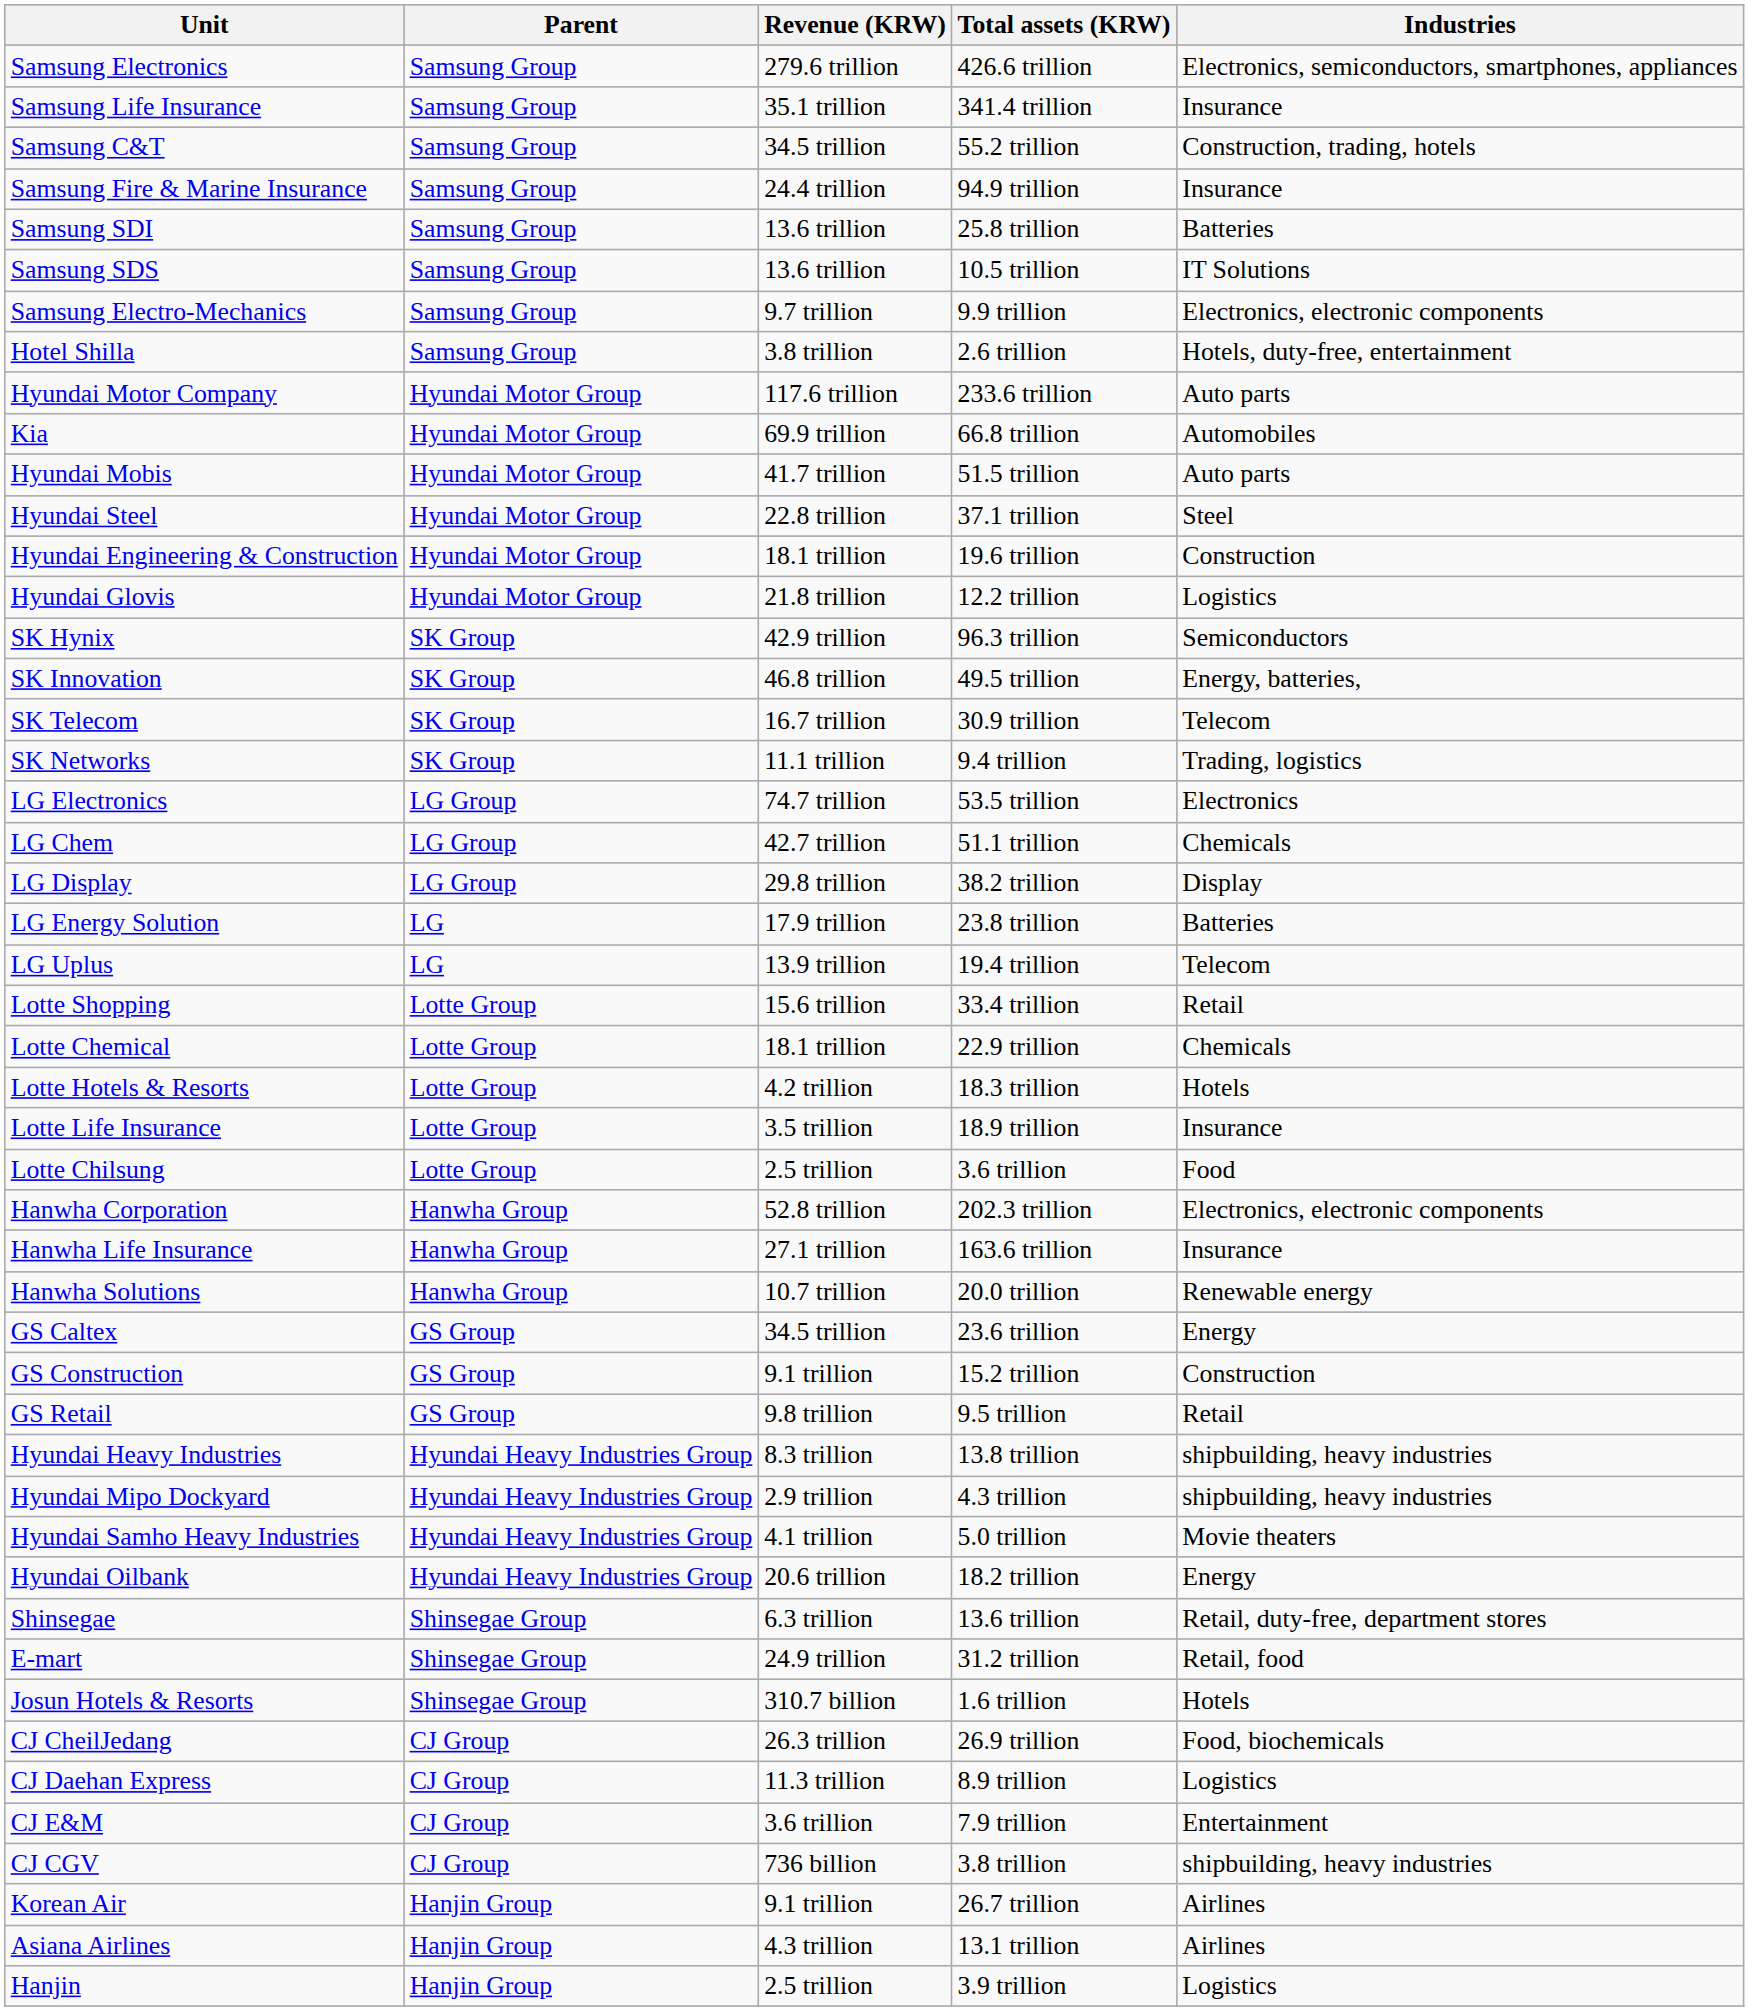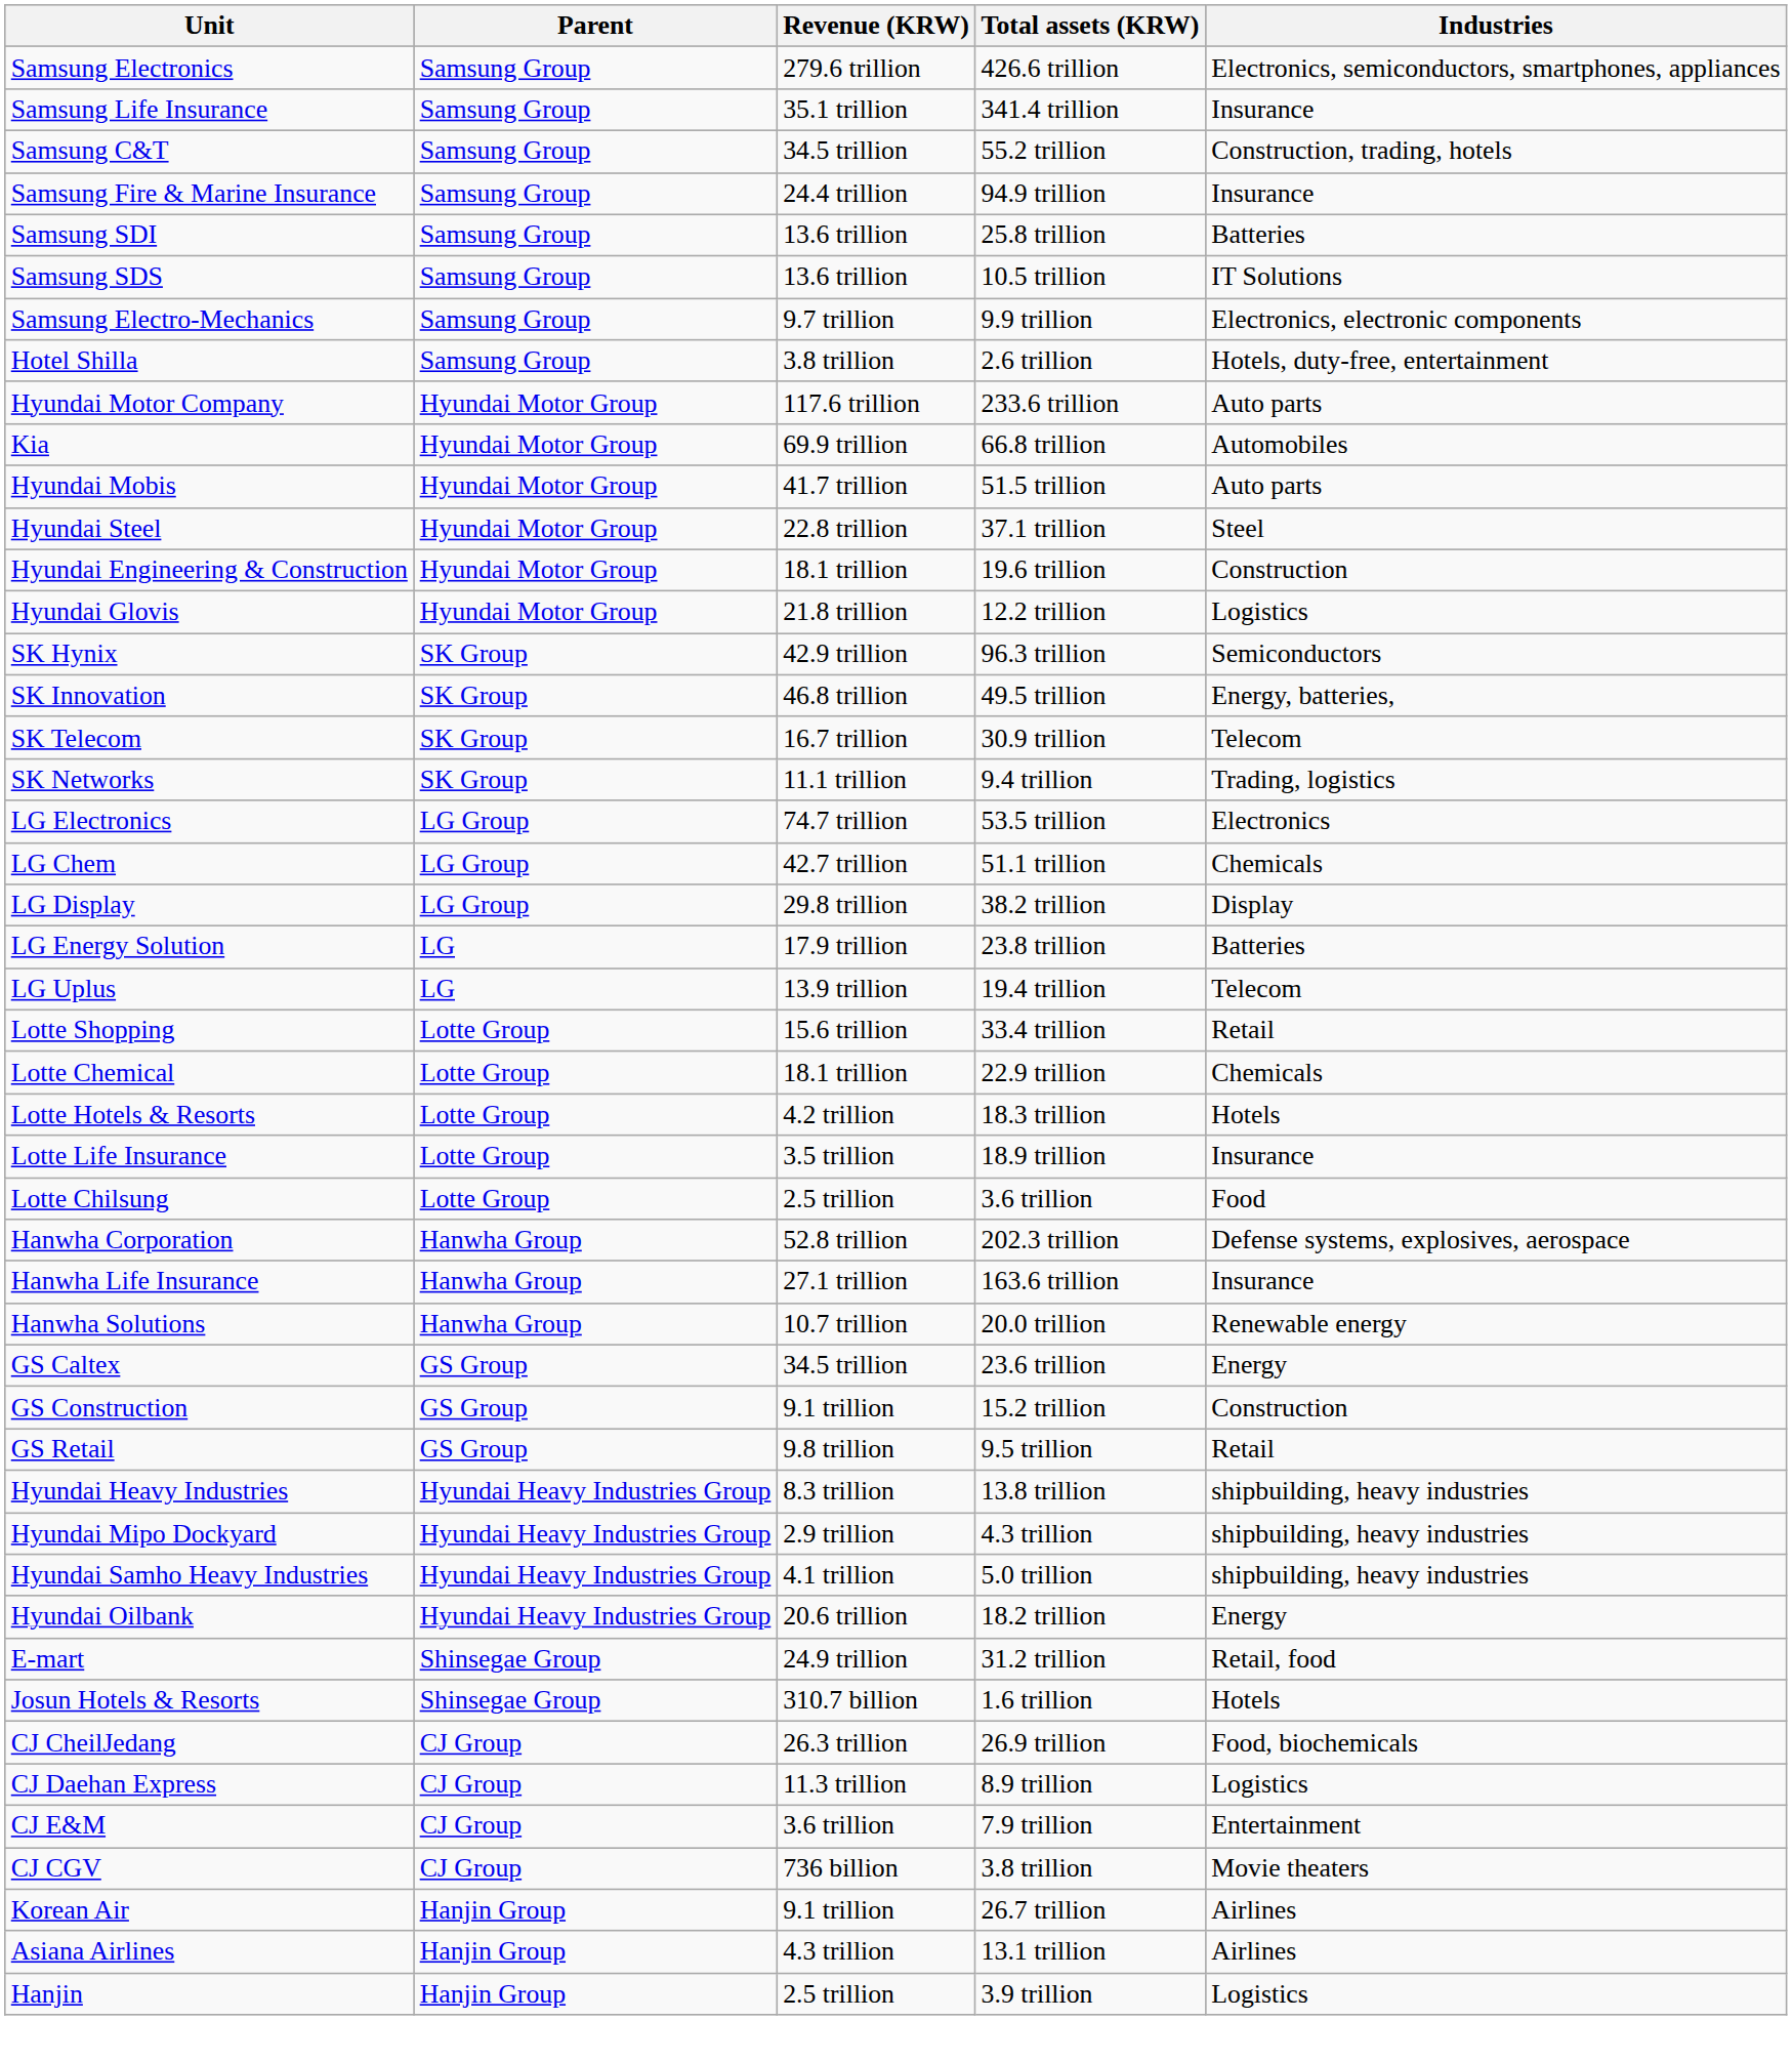 <table class = "wikitable sortable">
 <tr>
 <th>Unit</th>
 <th>Parent</th>
 <th>Revenue (KRW)</th>
 <th>Total assets (KRW)</th>
 <th>Industries</th>
 </tr>
 <tr>
 <td><a href='#'>Samsung Electronics</a></td>
 <td><a href='#'>Samsung Group</a></td>
 <td>279.6 trillion</td>
 <td>426.6 trillion</td>
 <td>Electronics, semiconductors, smartphones, appliances</td>
 </tr>
 <tr>
 <td><a href='#'>Samsung Life Insurance</a></td>
 <td><a href='#'>Samsung Group</a></td>
 <td>35.1 trillion</td>
 <td>341.4 trillion</td>
 <td>Insurance</td>
 </tr>
 <tr>
 <td><a href='#'>Samsung C&T</a></td>
 <td><a href='#'>Samsung Group</a></td>
 <td>34.5 trillion</td>
 <td>55.2 trillion</td>
 <td>Construction, trading, hotels</td>
 </tr>
 <tr>
 <td><a href='#'>Samsung Fire & Marine Insurance</a></td>
 <td><a href='#'>Samsung Group</a></td>
 <td>24.4 trillion</td>
 <td>94.9 trillion</td>
 <td>Insurance</td>
 </tr>
 <tr>
 <td><a href='#'>Samsung SDI</a></td>
 <td><a href='#'>Samsung Group</a></td>
 <td>13.6 trillion</td>
 <td>25.8 trillion</td>
 <td>Batteries</td>
 </tr>
 <tr>
 <td><a href='#'>Samsung SDS</a></td>
 <td><a href='#'>Samsung Group</a></td>
 <td>13.6 trillion</td>
 <td>10.5 trillion</td>
 <td>IT Solutions</td>
 </tr>
 <tr>
 <td><a href='#'>Samsung Electro-Mechanics</a></td>
 <td><a href='#'>Samsung Group</a></td>
 <td>9.7 trillion</td>
 <td>9.9 trillion</td>
 <td>Electronics, electronic components</td>
 </tr>
 <tr>
 <td><a href='#'>Hotel Shilla</a></td>
 <td><a href='#'>Samsung Group</a></td>
 <td>3.8 trillion</td>
 <td>2.6 trillion</td>
 <td>Hotels, duty-free, entertainment</td>
 </tr>
 <tr>
 <td><a href='#'>Hyundai Motor Company</a></td>
 <td><a href='#'>Hyundai Motor Group</a></td>
 <td>117.6 trillion</td>
 <td>233.6 trillion</td>
 <td>Auto parts</td>
 </tr>
 <tr>
 <td><a href='#'>Kia</a></td>
 <td><a href='#'>Hyundai Motor Group</a></td>
 <td>69.9 trillion</td>
 <td>66.8 trillion</td>
 <td>Automobiles</td>
 </tr>
 <tr>
 <td><a href='#'>Hyundai Mobis</a></td>
 <td><a href='#'>Hyundai Motor Group</a></td>
 <td>41.7 trillion</td>
 <td>51.5 trillion</td>
 <td>Auto parts</td>
 </tr>
 <tr>
 <td><a href='#'>Hyundai Steel</a></td>
 <td><a href='#'>Hyundai Motor Group</a></td>
 <td>22.8 trillion</td>
 <td>37.1 trillion</td>
 <td>Steel</td>
 </tr>
 <tr>
 <td><a href='#'>Hyundai Engineering & Construction</a></td>
 <td><a href='#'>Hyundai Motor Group</a></td>
 <td>18.1 trillion</td>
 <td>19.6 trillion</td>
 <td>Construction</td>
 </tr>
 <tr>
 <td><a href='#'>Hyundai Glovis</a></td>
 <td><a href='#'>Hyundai Motor Group</a></td>
 <td>21.8 trillion</td>
 <td>12.2 trillion</td>
 <td>Logistics</td>
 </tr>
 <tr>
 <td><a href='#'>SK Hynix</a></td>
 <td><a href='#'>SK Group</a></td>
 <td>42.9 trillion</td>
 <td>96.3 trillion</td>
 <td>Semiconductors</td>
 </tr>
 <tr>
 <td><a href='#'>SK Innovation</a></td>
 <td><a href='#'>SK Group</a></td>
 <td>46.8 trillion</td>
 <td>49.5 trillion</td>
 <td>Energy, batteries,</td>
 </tr>
 <tr>
 <td><a href='#'>SK Telecom</a></td>
 <td><a href='#'>SK Group</a></td>
 <td>16.7 trillion</td>
 <td>30.9 trillion</td>
 <td>Telecom</td>
 </tr>
 <tr>
 <td><a href='#'>SK Networks</a></td>
 <td><a href='#'>SK Group</a></td>
 <td>11.1 trillion</td>
 <td>9.4 trillion</td>
 <td>Trading, logistics</td>
 </tr>
 <tr>
 <td><a href='#'>LG Electronics</a></td>
 <td><a href='#'>LG Group</a></td>
 <td>74.7 trillion</td>
 <td>53.5 trillion</td>
 <td>Electronics</td>
 </tr>
 <tr>
 <td><a href='#'>LG Chem</a></td>
 <td><a href='#'>LG Group</a></td>
 <td>42.7 trillion</td>
 <td>51.1 trillion</td>
 <td>Chemicals</td>
 </tr>
 <tr>
 <td><a href='#'>LG Display</a></td>
 <td><a href='#'>LG Group</a></td>
 <td>29.8 trillion</td>
 <td>38.2 trillion</td>
 <td>Display</td>
 </tr>
 <tr>
 <td><a href='#'>LG Energy Solution</a></td>
 <td><a href='#'>LG</a></td>
 <td>17.9 trillion</td>
 <td>23.8 trillion</td>
 <td>Batteries</td>
 </tr>
 <tr>
 <td><a href='#'>LG Uplus</a></td>
 <td><a href='#'>LG</a></td>
 <td>13.9 trillion</td>
 <td>19.4 trillion</td>
 <td>Telecom</td>
 </tr>
 <tr>
 <td><a href='#'>Lotte Shopping</a></td>
 <td><a href='#'>Lotte Group</a></td>
 <td>15.6 trillion</td>
 <td>33.4 trillion</td>
 <td>Retail</td>
 </tr>
 <tr>
 <td><a href='#'>Lotte Chemical</a></td>
 <td><a href='#'>Lotte Group</a></td>
 <td>18.1 trillion</td>
 <td>22.9 trillion</td>
 <td>Chemicals</td>
 </tr>
 <tr>
 <td><a href='#'>Lotte Hotels & Resorts</a></td>
 <td><a href='#'>Lotte Group</a></td>
 <td>4.2 trillion</td>
 <td>18.3 trillion</td>
 <td>Hotels</td>
 </tr>
 <tr>
 <td><a href='#'>Lotte Life Insurance</a></td>
 <td><a href='#'>Lotte Group</a></td>
 <td>3.5 trillion</td>
 <td>18.9 trillion</td>
 <td>Insurance</td>
 </tr>
 <tr>
 <td><a href='#'>Lotte Chilsung</a></td>
 <td><a href='#'>Lotte Group</a></td>
 <td>2.5 trillion</td>
 <td>3.6 trillion</td>
 <td>Food</td>
 </tr>
 <tr>
 <td><a href='#'>Hanwha Corporation</a></td>
 <td><a href='#'>Hanwha Group</a></td>
 <td>52.8 trillion</td>
 <td>202.3 trillion</td>
-<td>Electronics, electronic components</td>
+<td>Defense systems, explosives, aerospace</td>
 </tr>
 <tr>
 <td><a href='#'>Hanwha Life Insurance</a></td>
 <td><a href='#'>Hanwha Group</a></td>
 <td>27.1 trillion</td>
 <td>163.6 trillion</td>
 <td>Insurance</td>
 </tr>
 <tr>
 <td><a href='#'>Hanwha Solutions</a></td>
 <td><a href='#'>Hanwha Group</a></td>
 <td>10.7 trillion</td>
 <td>20.0 trillion</td>
 <td>Renewable energy</td>
 </tr>
 <tr>
 <td><a href='#'>GS Caltex</a></td>
 <td><a href='#'>GS Group</a></td>
 <td>34.5 trillion</td>
 <td>23.6 trillion</td>
 <td>Energy</td>
 </tr>
 <tr>
 <td><a href='#'>GS Construction</a></td>
 <td><a href='#'>GS Group</a></td>
 <td>9.1 trillion</td>
 <td>15.2 trillion</td>
 <td>Construction</td>
 </tr>
 <tr>
 <td><a href='#'>GS Retail</a></td>
 <td><a href='#'>GS Group</a></td>
 <td>9.8 trillion</td>
 <td>9.5 trillion</td>
 <td>Retail</td>
 </tr>
 <tr>
 <td><a href='#'>Hyundai Heavy Industries</a></td>
 <td><a href='#'>Hyundai Heavy Industries Group</a></td>
 <td>8.3 trillion</td>
 <td>13.8 trillion</td>
 <td>shipbuilding, heavy industries</td>
 </tr>
 <tr>
 <td><a href='#'>Hyundai Mipo Dockyard</a></td>
 <td><a href='#'>Hyundai Heavy Industries Group</a></td>
 <td>2.9 trillion</td>
 <td>4.3 trillion</td>
 <td>shipbuilding, heavy industries</td>
 </tr>
 <tr>
 <td><a href='#'>Hyundai Samho Heavy Industries</a></td>
 <td><a href='#'>Hyundai Heavy Industries Group</a></td>
 <td>4.1 trillion</td>
 <td>5.0 trillion</td>
-<td>Movie theaters</td>
+<td>shipbuilding, heavy industries</td>
 </tr>
 <tr>
 <td><a href='#'>Hyundai Oilbank</a></td>
 <td><a href='#'>Hyundai Heavy Industries Group</a></td>
 <td>20.6 trillion</td>
 <td>18.2 trillion</td>
 <td>Energy</td>
-</tr>
-<tr>
-<td><a href='#'>Shinsegae</a></td>
-<td><a href='#'>Shinsegae Group</a></td>
-<td>6.3 trillion</td>
-<td>13.6 trillion</td>
-<td>Retail, duty-free, department stores</td>
 </tr>
 <tr>
 <td><a href='#'>E-mart</a></td>
 <td><a href='#'>Shinsegae Group</a></td>
 <td>24.9 trillion</td>
 <td>31.2 trillion</td>
 <td>Retail, food</td>
 </tr>
 <tr>
 <td><a href='#'>Josun Hotels & Resorts</a></td>
 <td><a href='#'>Shinsegae Group</a></td>
 <td data-sort-value="0.3 trillion">310.7 billion</td>
 <td>1.6 trillion</td>
 <td>Hotels</td>
 </tr>
 <tr>
 <td><a href='#'>CJ CheilJedang</a></td>
 <td><a href='#'>CJ Group</a></td>
 <td>26.3 trillion</td>
 <td>26.9 trillion</td>
 <td>Food, biochemicals</td>
 </tr>
 <tr>
 <td><a href='#'>CJ Daehan Express</a></td>
 <td><a href='#'>CJ Group</a></td>
 <td>11.3 trillion</td>
 <td>8.9 trillion</td>
 <td>Logistics</td>
 </tr>
 <tr>
 <td><a href='#'>CJ E&M</a></td>
 <td><a href='#'>CJ Group</a></td>
 <td>3.6 trillion</td>
 <td>7.9 trillion</td>
 <td>Entertainment</td>
 </tr>
 <tr>
 <td><a href='#'>CJ CGV</a></td>
 <td><a href='#'>CJ Group</a></td>
 <td data-sort-value="0.7 trillion">736 billion</td>
 <td>3.8 trillion</td>
-<td>shipbuilding, heavy industries</td>
+<td>Movie theaters</td>
 </tr>
 <tr>
 <td><a href='#'>Korean Air</a></td>
 <td><a href='#'>Hanjin Group</a></td>
 <td>9.1 trillion</td>
 <td>26.7 trillion</td>
 <td>Airlines</td>
 </tr>
 <tr>
 <td><a href='#'>Asiana Airlines</a></td>
 <td><a href='#'>Hanjin Group</a></td>
 <td>4.3 trillion</td>
 <td>13.1 trillion</td>
 <td>Airlines</td>
 </tr>
 <tr>
 <td><a href='#'>Hanjin</a></td>
 <td><a href='#'>Hanjin Group</a></td>
 <td>2.5 trillion</td>
 <td>3.9 trillion</td>
 <td>Logistics</td>
 </tr>
 </table>
